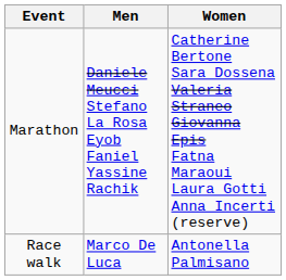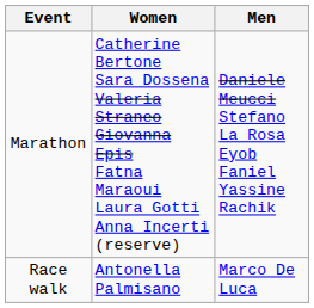 <table class="wikitable" width=40% style="font-size:100%; text-align:left;">
 <tr>
 <th>Event</th>
+<th>Women</th>
 <th>Men</th>
-<th>Women</th>
 </tr>
 <tr>
 <td align=center>Marathon</td>
+<td><a href='#'>Catherine Bertone</a><br><a href='#'>Sara Dossena</a><br><del><a href='#'>Valeria Straneo</a></del><br><del><a href='#'>Giovanna Epis</a></del><br><a href='#'>Fatna Maraoui</a><br><a href='#'>Laura Gotti</a><br><a href='#'>Anna Incerti</a> (reserve)</td>
 <td><del><a href='#'>Daniele Meucci</a></del><br><a href='#'>Stefano La Rosa</a><br><a href='#'>Eyob Faniel</a><br><a href='#'>Yassine Rachik</a></td>
-<td><a href='#'>Catherine Bertone</a><br><a href='#'>Sara Dossena</a><br><del><a href='#'>Valeria Straneo</a></del><br><del><a href='#'>Giovanna Epis</a></del><br><a href='#'>Fatna Maraoui</a><br><a href='#'>Laura Gotti</a><br><a href='#'>Anna Incerti</a> (reserve)</td>
 </tr>
 <tr>
 <td align=center>Race walk</td>
+<td><a href='#'>Antonella Palmisano</a></td>
 <td><a href='#'>Marco De Luca</a></td>
-<td><a href='#'>Antonella Palmisano</a></td>
 </tr>
 </table>
